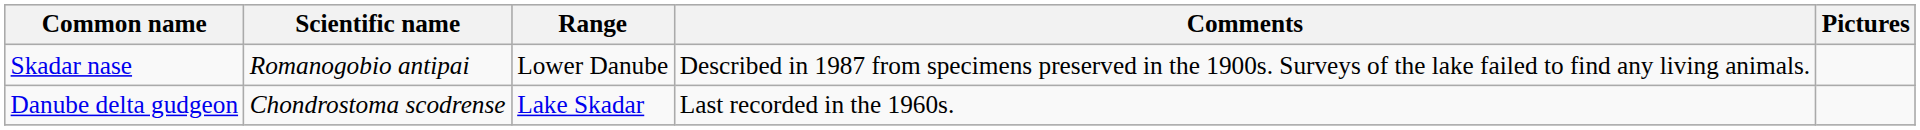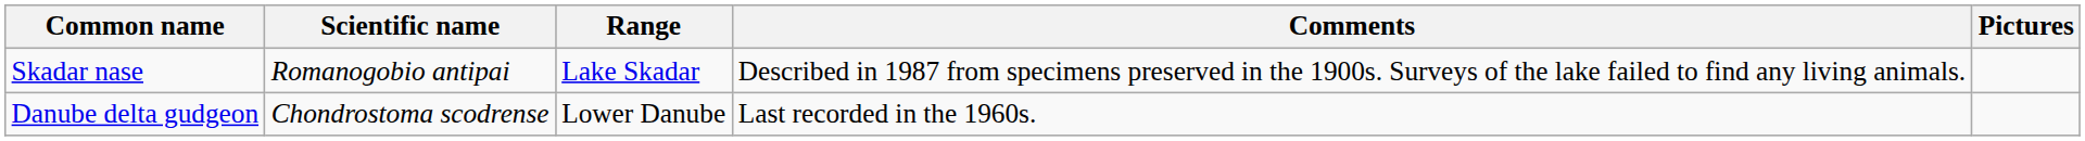 <table class="wikitable">
 <tr>
 <th>Common name</th>
 <th>Scientific name</th>
 <th>Range</th>
 <th class="unsortable">Comments</th>
 <th class="unsortable">Pictures</th>
 </tr>
 <tr>
 <td><a href='#'>Skadar nase</a></td>
 <td><em>Romanogobio antipai</em></td>
-<td>Lower Danube</td>
+<td><a href='#'>Lake Skadar</a></td>
 <td>Described in 1987 from specimens preserved in the 1900s. Surveys of the lake failed to find any living animals.</td>
 <td></td>
 </tr>
 <tr>
 <td><a href='#'>Danube delta gudgeon</a></td>
 <td><em>Chondrostoma scodrense</em></td>
-<td><a href='#'>Lake Skadar</a></td>
+<td>Lower Danube</td>
 <td>Last recorded in the 1960s.</td>
 <td></td>
 </tr>
 </table>
